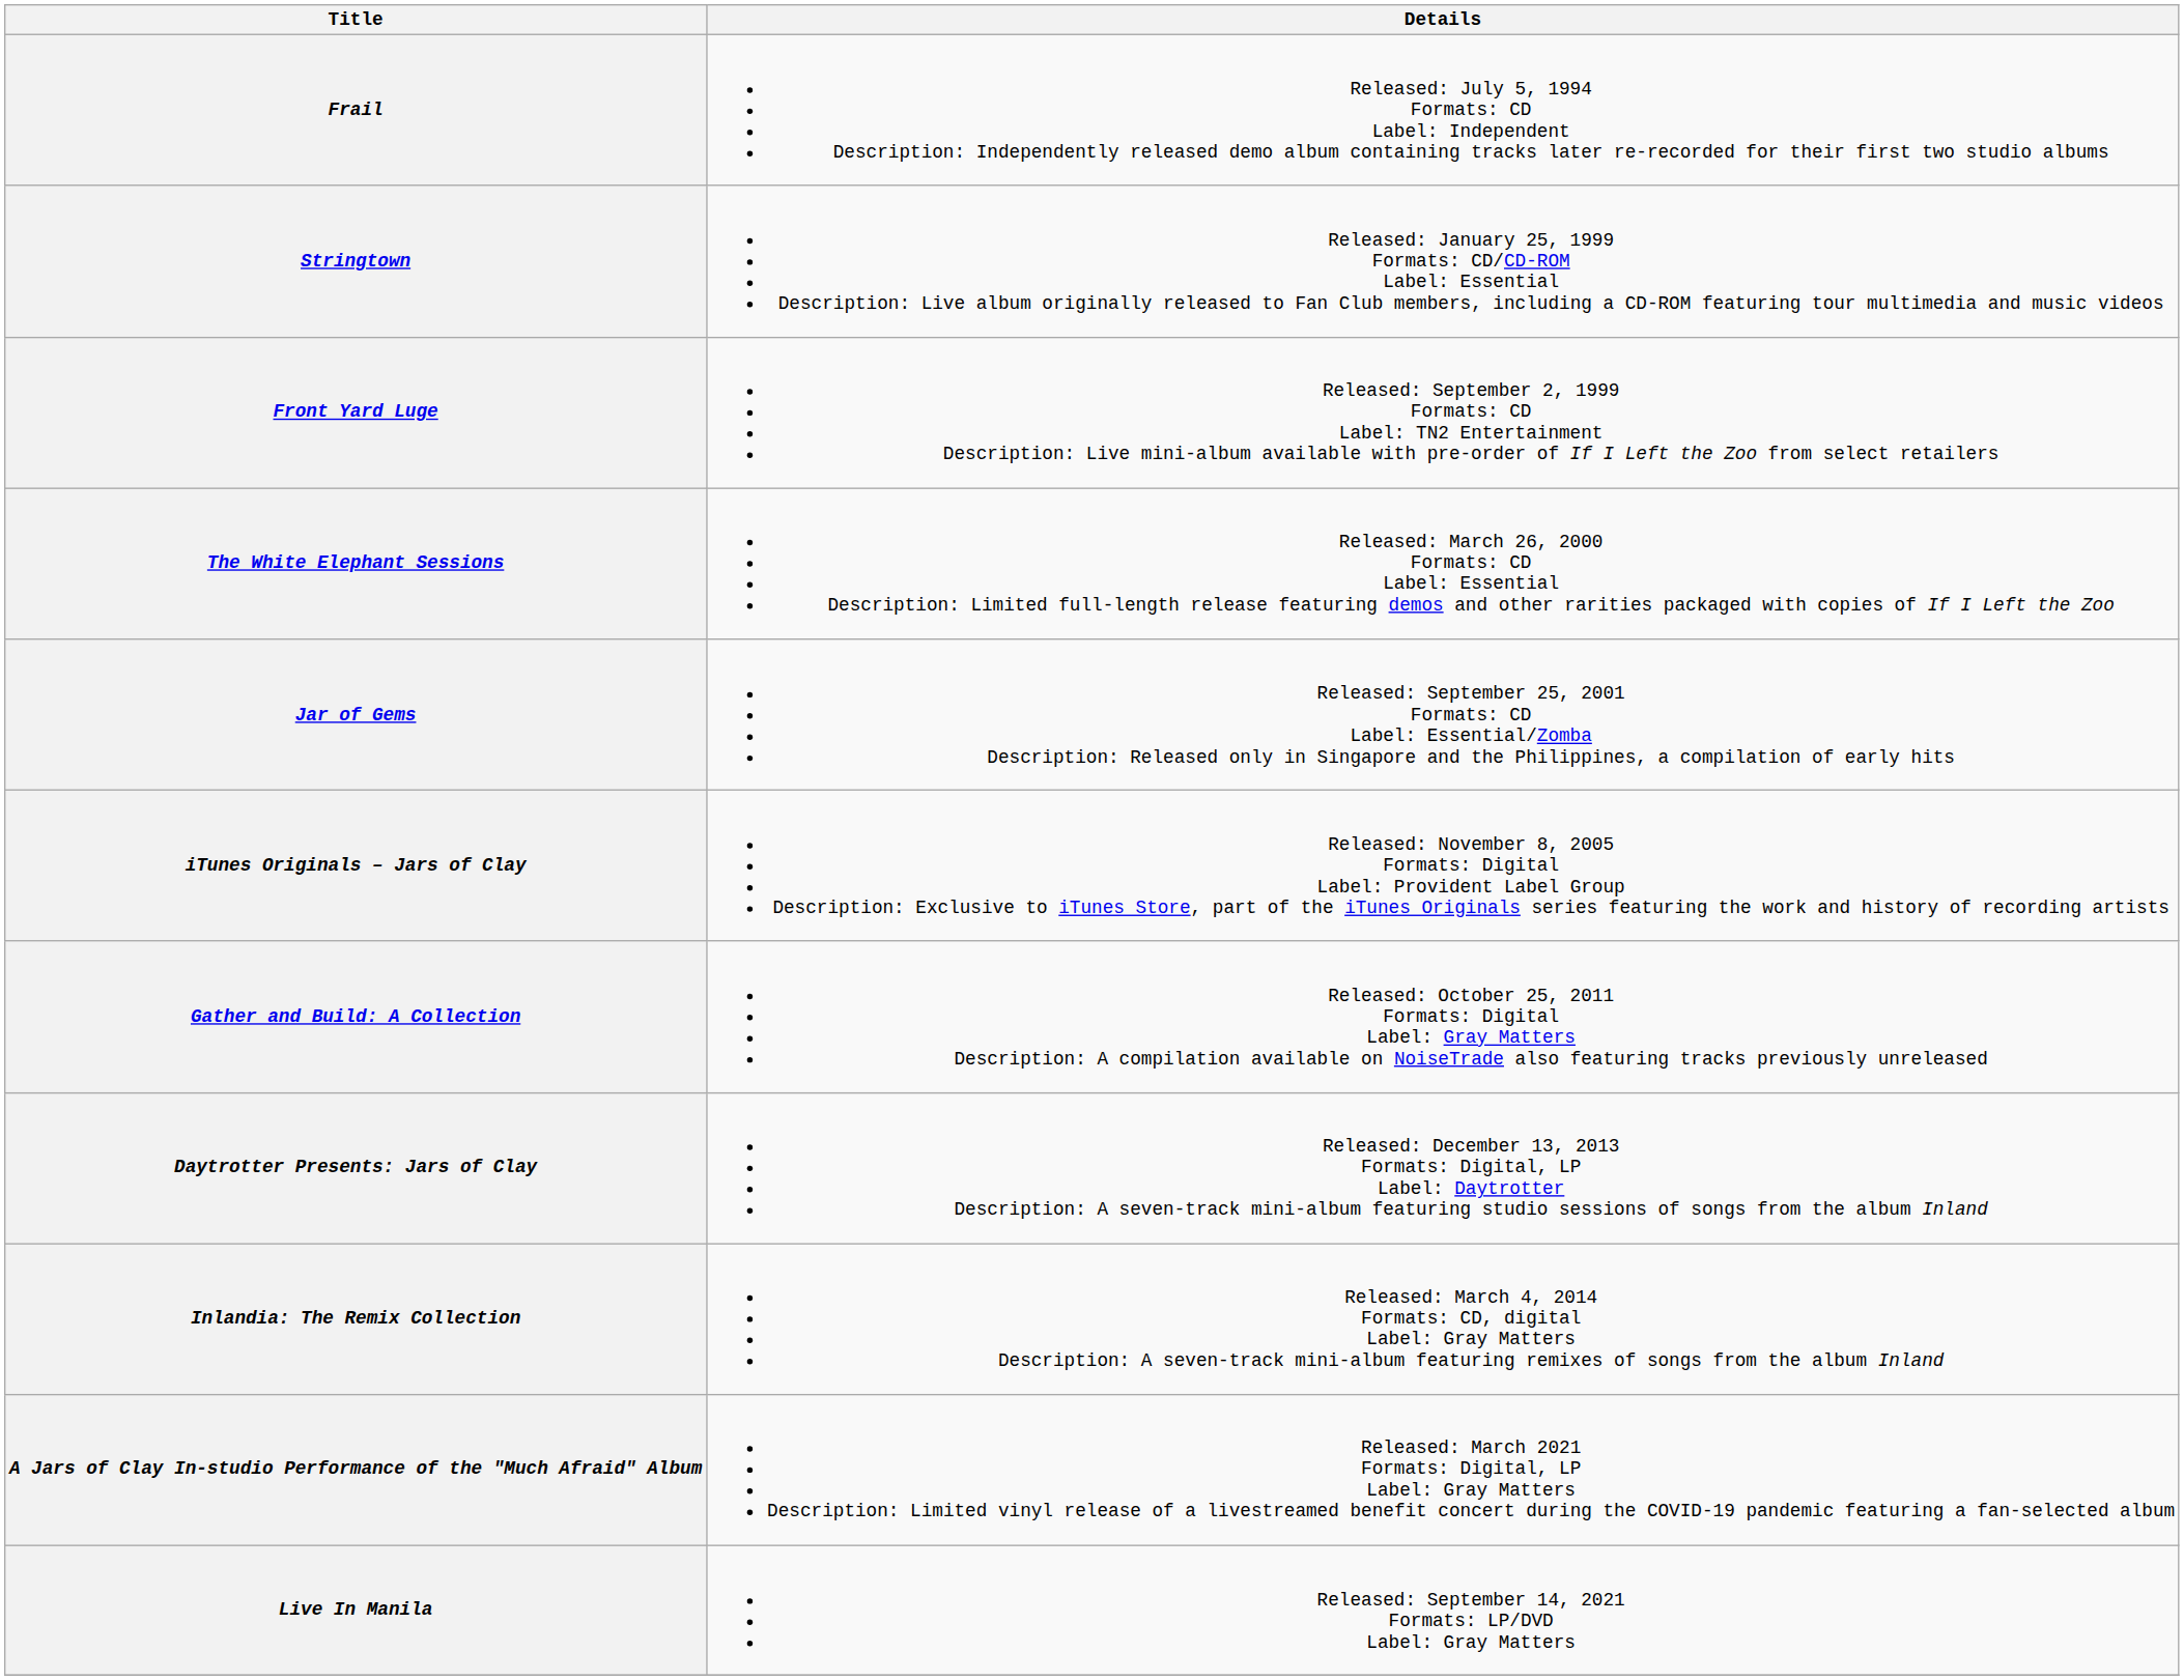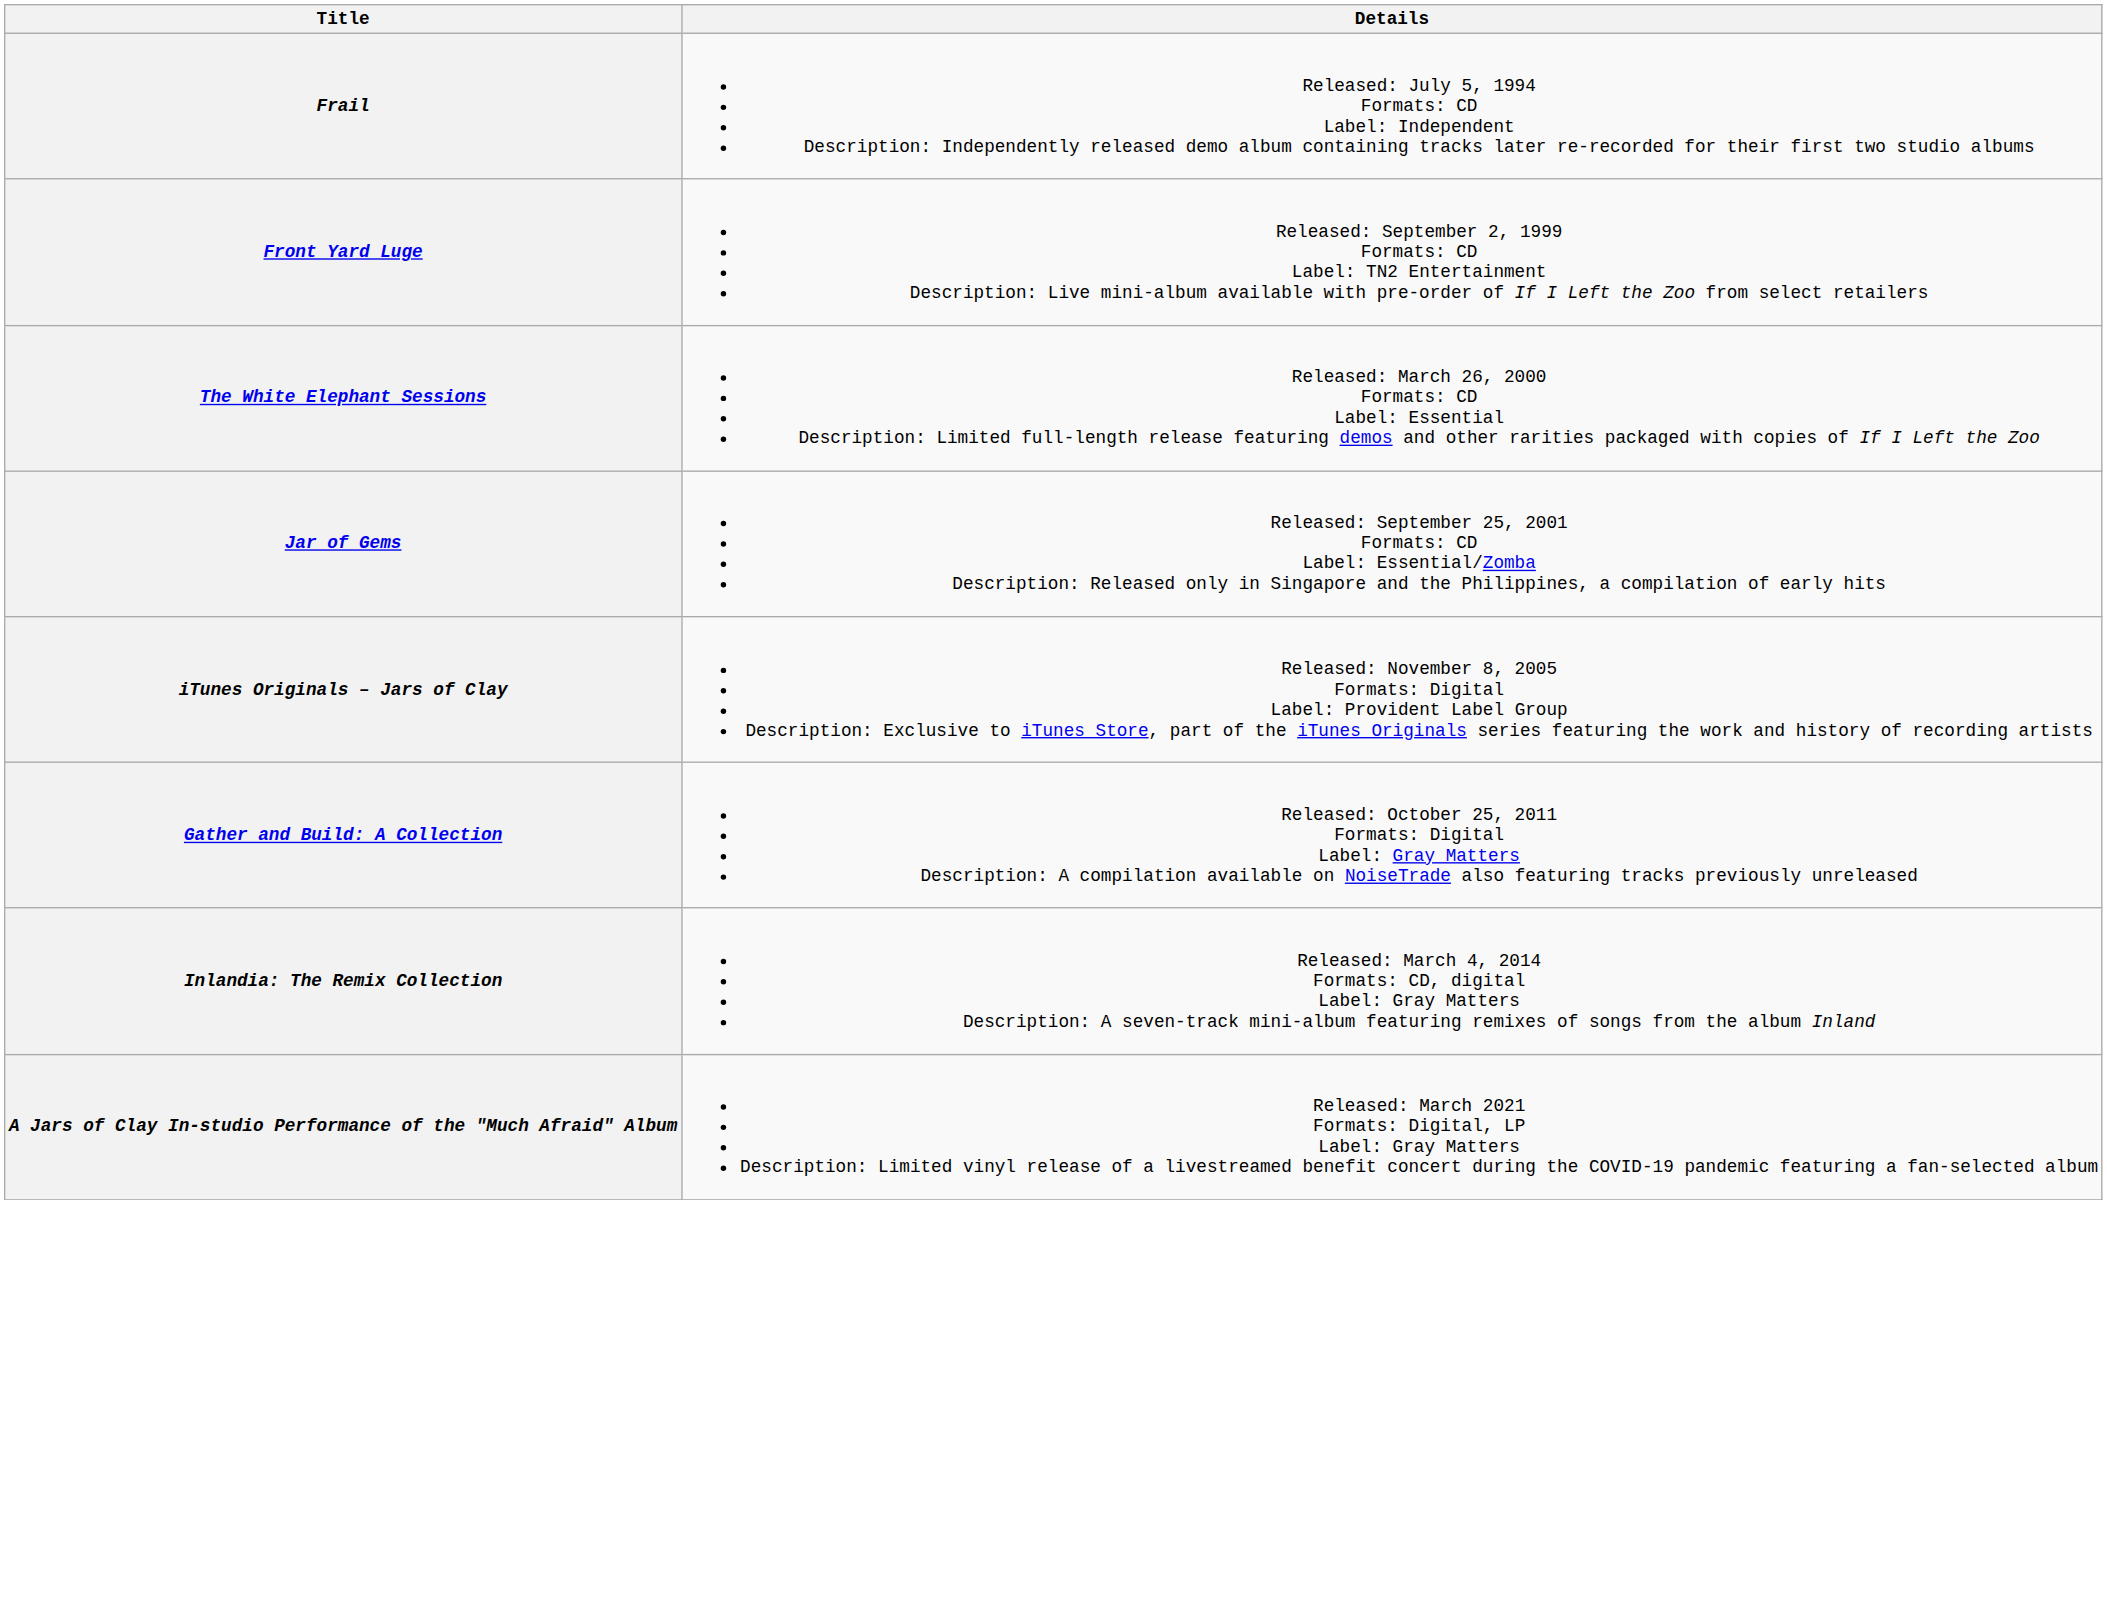 <table class="wikitable plainrowheaders" style="text-align:center;">
 <tr>
 <th scope="col">Title</th>
 <th scope="col">Details</th>
 </tr>
 <tr>
 <th scope="row"><em>Frail</em></th>
 <td><br><ul><li>Released: July 5, 1994</li><li>Formats: CD</li><li>Label: Independent</li><li>Description: Independently released demo album containing tracks later re-recorded for their first two studio albums</li></ul></td>
-</tr>
-<tr>
-<th scope="row"><em><a href='#'>Stringtown</a></em></th>
-<td><br><ul><li>Released: January 25, 1999</li><li>Formats: CD/<a href='#'>CD-ROM</a></li><li>Label: Essential</li><li>Description: Live album originally released to Fan Club members, including a CD-ROM featuring tour multimedia and music videos</li></ul></td>
 </tr>
 <tr>
 <th scope="row"><em><a href='#'>Front Yard Luge</a></em></th>
 <td><br><ul><li>Released: September 2, 1999</li><li>Formats: CD</li><li>Label: TN2 Entertainment</li><li>Description: Live mini-album available with pre-order of <em>If I Left the Zoo</em> from select retailers</li></ul></td>
 </tr>
 <tr>
 <th scope="row"><em><a href='#'>The White Elephant Sessions</a></em></th>
 <td><br><ul><li>Released: March 26, 2000</li><li>Formats: CD</li><li>Label: Essential</li><li>Description: Limited full-length release featuring <a href='#'>demos</a> and other rarities packaged with copies of <em>If I Left the Zoo</em></li></ul></td>
 </tr>
 <tr>
 <th scope="row"><em><a href='#'>Jar of Gems</a></em></th>
 <td><br><ul><li>Released: September 25, 2001</li><li>Formats: CD</li><li>Label: Essential/<a href='#'>Zomba</a></li><li>Description: Released only in Singapore and the Philippines, a compilation of early hits</li></ul></td>
 </tr>
 <tr>
 <th scope="row"><em>iTunes Originals – Jars of Clay</em></th>
 <td><br><ul><li>Released: November 8, 2005</li><li>Formats: Digital</li><li>Label: Provident Label Group</li><li>Description: Exclusive to <a href='#'>iTunes Store</a>, part of the <a href='#'>iTunes Originals</a> series featuring the work and history of recording artists</li></ul></td>
 </tr>
 <tr>
 <th scope="row"><em><a href='#'>Gather and Build: A Collection</a></em></th>
 <td><br><ul><li>Released: October 25, 2011</li><li>Formats: Digital</li><li>Label: <a href='#'>Gray Matters</a></li><li>Description: A compilation available on <a href='#'>NoiseTrade</a> also featuring tracks previously unreleased</li></ul></td>
 </tr>
 <tr>
-<th scope="row"><em>Daytrotter Presents: Jars of Clay</em></th>
-<td><br><ul><li>Released: December 13, 2013</li><li>Formats: Digital, LP</li><li>Label: <a href='#'>Daytrotter</a></li><li>Description: A seven-track mini-album featuring studio sessions of songs from the album <em>Inland</em></li></ul></td>
-</tr>
-<tr>
 <th scope="row"><em>Inlandia: The Remix Collection</em></th>
 <td><br><ul><li>Released: March 4, 2014</li><li>Formats: CD, digital</li><li>Label: Gray Matters</li><li>Description: A seven-track mini-album featuring remixes of songs from the album <em>Inland</em></li></ul></td>
 </tr>
 <tr>
 <th scope="row"><em>A Jars of Clay In-studio Performance of the "Much Afraid" Album</em></th>
 <td><br><ul><li>Released: March 2021</li><li>Formats: Digital, LP</li><li>Label: Gray Matters</li><li>Description: Limited vinyl release of a livestreamed benefit concert during the COVID-19 pandemic featuring a fan-selected album</li></ul></td>
 </tr>
 <tr>
-<th scope="row"><em>Live In Manila</em></th>
-<td><br><ul><li>Released: September 14, 2021</li><li>Formats: LP/DVD</li><li>Label: Gray Matters</li></ul></td>
-</tr>
-<tr>
 </tr>
 </table>
